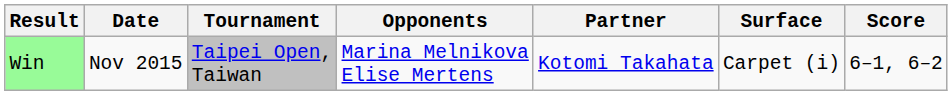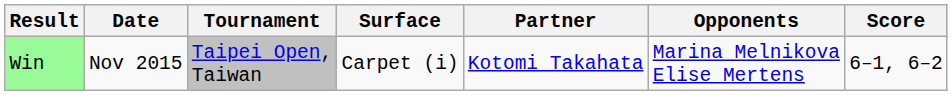 <table class="sortable wikitable">
 <tr>
 <th>Result</th>
 <th>Date</th>
 <th>Tournament</th>
+<th>Surface</th>
+<th>Partner</th>
 <th>Opponents</th>
-<th>Partner</th>
-<th>Surface</th>
 <th class="unsortable">Score</th>
 </tr>
 <tr>
 <td style="background:#98fb98;">Win</td>
 <td>Nov 2015</td>
 <td style="background:silver;"><a href='#'>Taipei Open</a>, <br>Taiwan</td>
+<td>Carpet (i)</td>
+<td> <a href='#'>Kotomi Takahata</a></td>
 <td> <a href='#'>Marina Melnikova</a> <br>  <a href='#'>Elise Mertens</a></td>
-<td> <a href='#'>Kotomi Takahata</a></td>
-<td>Carpet (i)</td>
 <td>6–1, 6–2</td>
 </tr>
 </table>
